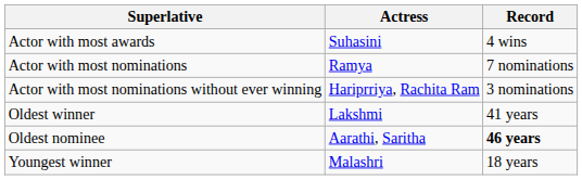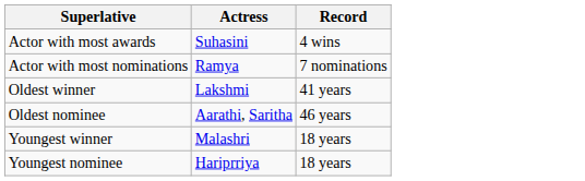 <table class="wikitable sortable">
 <tr>
 <th>Superlative</th>
 <th>Actress</th>
 <th>Record</th>
 </tr>
 <tr>
 <td>Actor with most awards</td>
 <td><a href='#'>Suhasini</a></td>
 <td>4 wins</td>
 </tr>
 <tr>
 <td>Actor with most nominations</td>
 <td><a href='#'>Ramya</a></td>
 <td>7 nominations</td>
 </tr>
 <tr>
-<td>Actor with most nominations without ever winning</td>
-<td><a href='#'>Hariprriya</a>, <a href='#'>Rachita Ram</a></td>
-<td>3 nominations</td>
-</tr>
-<tr>
 <td>Oldest winner</td>
 <td><a href='#'>Lakshmi</a></td>
 <td>41 years</td>
 </tr>
 <tr>
 <td>Oldest nominee</td>
 <td><a href='#'>Aarathi</a>, <a href='#'>Saritha</a></td>
-<td><strong>46 years</strong></td>
+<td>46 years</td>
 </tr>
 <tr>
 <td>Youngest winner</td>
 <td><a href='#'>Malashri</a></td>
 <td>18 years</td>
 </tr>
+<tr>
+<td>Youngest nominee</td>
+<td><a href='#'>Hariprriya</a></td>
+<td>18 years</td>
+</tr>
 </table>
